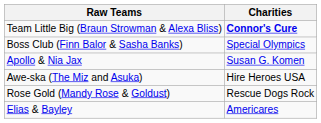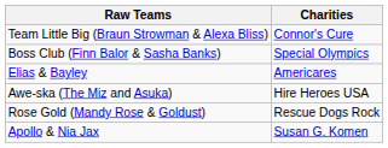 <table class="wikitable">
 <tr>
 <th>Raw Teams</th>
 <th>Charities</th>
 </tr>
 <tr>
 <td>Team Little Big (<a href='#'>Braun Strowman</a> & <a href='#'>Alexa Bliss</a>)</td>
-<td><strong><a href='#'>Connor's Cure</a></strong></td>
+<td><a href='#'>Connor's Cure</a></td>
 </tr>
 <tr>
 <td>Boss Club (<a href='#'>Finn Balor</a> & <a href='#'>Sasha Banks</a>)</td>
 <td><a href='#'>Special Olympics</a></td>
 </tr>
 <tr>
-<td><a href='#'>Apollo</a> & <a href='#'>Nia Jax</a></td>
-<td><a href='#'>Susan G. Komen</a></td>
+<td><a href='#'>Elias</a> & <a href='#'>Bayley</a></td>
+<td><a href='#'>Americares</a></td>
 </tr>
 <tr>
 <td>Awe-ska (<a href='#'>The Miz</a> and <a href='#'>Asuka</a>)</td>
 <td>Hire Heroes USA</td>
 </tr>
 <tr>
 <td>Rose Gold (<a href='#'>Mandy Rose</a> & <a href='#'>Goldust</a>)</td>
 <td>Rescue Dogs Rock</td>
 </tr>
 <tr>
-<td><a href='#'>Elias</a> & <a href='#'>Bayley</a></td>
-<td><a href='#'>Americares</a></td>
+<td><a href='#'>Apollo</a> & <a href='#'>Nia Jax</a></td>
+<td><a href='#'>Susan G. Komen</a></td>
 </tr>
 </table>
